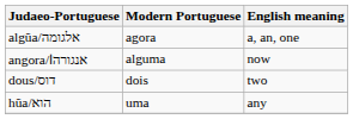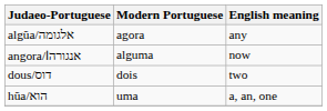 <table class="wikitable">
 <tr>
 <th>Judaeo-Portuguese</th>
 <th>Modern Portuguese</th>
 <th>English meaning</th>
 </tr>
 <tr>
 <td>algũa/אלגומה</td>
 <td>agora</td>
-<td>a, an, one</td>
+<td>any</td>
 </tr>
 <tr>
 <td>angora/אנגורהا</td>
 <td>alguma</td>
 <td>now</td>
 </tr>
 <tr>
 <td>dous/דוס</td>
 <td>dois</td>
 <td>two</td>
 </tr>
 <tr>
 <td>hũa/הוא</td>
 <td>uma</td>
-<td>any</td>
+<td>a, an, one</td>
 </tr>
 <tr>
 </tr>
 </table>
